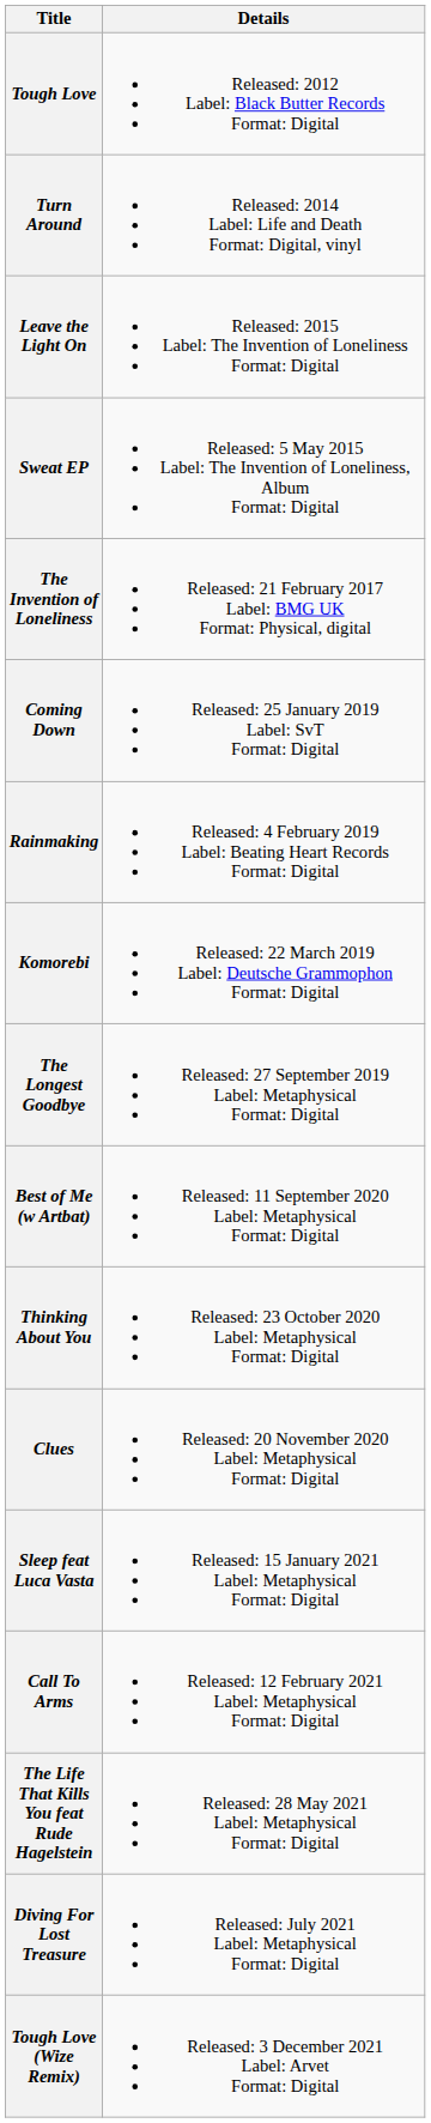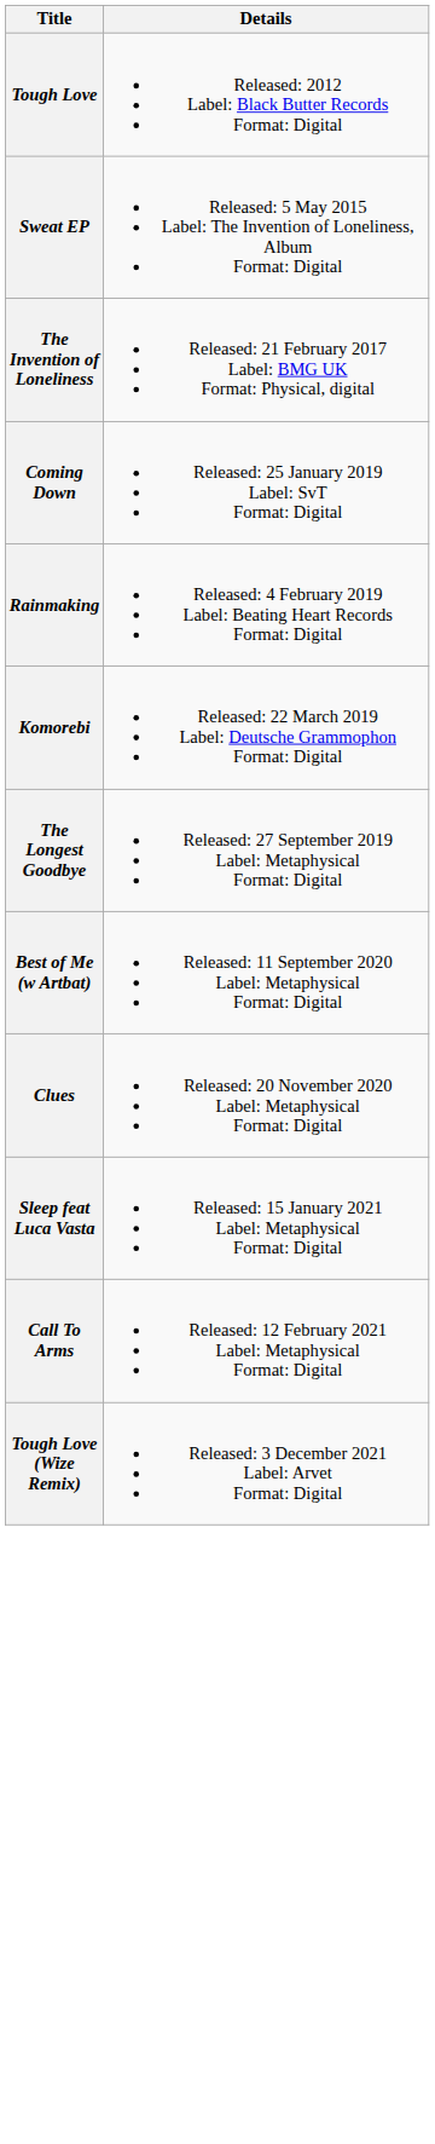 <table class="wikitable plainrowheaders" style="text-align:center;">
 <tr>
 <th scope="col" style="width:5em;">Title</th>
 <th scope="col" style="width:18em;">Details</th>
 </tr>
 <tr>
 <th scope="row"><em>Tough Love</em></th>
 <td><br><ul><li>Released: 2012</li><li>Label: <a href='#'>Black Butter Records</a></li><li>Format: Digital</li></ul></td>
-</tr>
-<tr>
-<th scope="row"><em>Turn Around</em></th>
-<td><br><ul><li>Released: 2014</li><li>Label: Life and Death</li><li>Format: Digital, vinyl</li></ul></td>
-</tr>
-<tr>
-<th scope="row"><em>Leave the Light On</em></th>
-<td><br><ul><li>Released: 2015</li><li>Label: The Invention of Loneliness</li><li>Format: Digital</li></ul></td>
 </tr>
 <tr>
 <th scope="row"><em>Sweat EP</em></th>
 <td><br><ul><li>Released: 5 May 2015</li><li>Label: The Invention of Loneliness, Album</li><li>Format: Digital</li></ul></td>
 </tr>
 <tr>
 <th scope="row"><em>The Invention of Loneliness</em></th>
 <td><br><ul><li>Released: 21 February 2017</li><li>Label: <a href='#'>BMG UK</a></li><li>Format: Physical, digital</li></ul></td>
 </tr>
 <tr>
 <th scope="row"><em>Coming Down</em></th>
 <td><br><ul><li>Released: 25 January 2019</li><li>Label: SvT</li><li>Format: Digital</li></ul></td>
 </tr>
 <tr>
 <th scope="row"><em>Rainmaking</em></th>
 <td><br><ul><li>Released: 4 February 2019</li><li>Label: Beating Heart Records</li><li>Format: Digital</li></ul></td>
 </tr>
 <tr>
 <th scope="row"><em>Komorebi</em></th>
 <td><br><ul><li>Released: 22 March 2019</li><li>Label: <a href='#'>Deutsche Grammophon</a></li><li>Format: Digital</li></ul></td>
 </tr>
 <tr>
 <th scope="row"><em>The Longest Goodbye</em></th>
 <td><br><ul><li>Released: 27 September 2019</li><li>Label: Metaphysical</li><li>Format: Digital</li></ul></td>
 </tr>
 <tr>
 <th scope="row"><em>Best of Me (w Artbat)</em></th>
 <td><br><ul><li>Released: 11 September 2020</li><li>Label: Metaphysical</li><li>Format: Digital</li></ul></td>
 </tr>
 <tr>
-<th scope="row"><em>Thinking About You</em></th>
-<td><br><ul><li>Released: 23 October 2020</li><li>Label: Metaphysical</li><li>Format: Digital</li></ul></td>
-</tr>
-<tr>
 <th scope="row"><em>Clues</em></th>
 <td><br><ul><li>Released: 20 November 2020</li><li>Label: Metaphysical</li><li>Format: Digital</li></ul></td>
 </tr>
 <tr>
 <th scope="row"><em>Sleep feat Luca Vasta</em></th>
 <td><br><ul><li>Released: 15 January 2021</li><li>Label: Metaphysical</li><li>Format: Digital</li></ul></td>
 </tr>
 <tr>
 <th scope="row"><em>Call To Arms</em></th>
 <td><br><ul><li>Released: 12 February 2021</li><li>Label: Metaphysical</li><li>Format: Digital</li></ul></td>
 </tr>
 <tr>
-<th scope="row"><em>The Life That Kills You feat Rude Hagelstein</em></th>
-<td><br><ul><li>Released: 28 May 2021</li><li>Label: Metaphysical</li><li>Format: Digital</li></ul></td>
-</tr>
-<tr>
-<th scope="row"><em>Diving For Lost Treasure</em></th>
-<td><br><ul><li>Released: July 2021</li><li>Label: Metaphysical</li><li>Format: Digital</li></ul></td>
-</tr>
-<tr>
 <th scope="row"><em>Tough Love (Wize Remix)</em></th>
 <td><br><ul><li>Released: 3 December 2021</li><li>Label: Arvet</li><li>Format: Digital</li></ul></td>
 </tr>
 </table>
